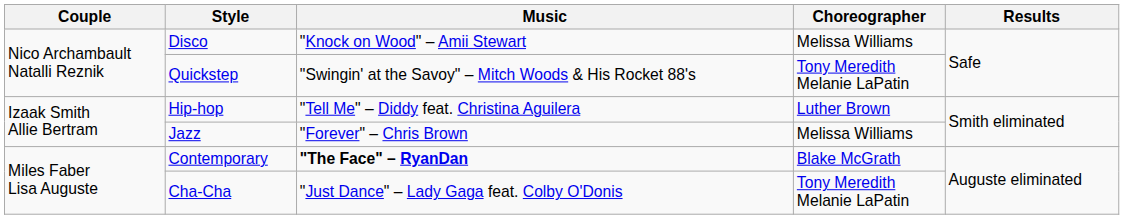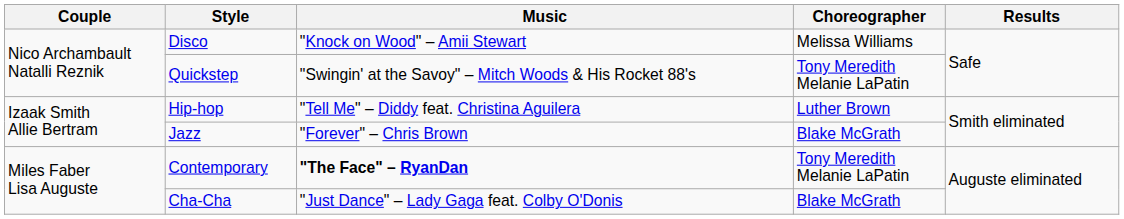 <table class="wikitable" width="90%">
 <tr>
 <th>Couple</th>
 <th>Style</th>
 <th>Music</th>
 <th>Choreographer</th>
 <th>Results</th>
 </tr>
 <tr>
 <td rowspan="2">Nico Archambault <br> Natalli Reznik</td>
 <td><a href='#'>Disco</a></td>
 <td>"<a href='#'>Knock on Wood</a>" – <a href='#'>Amii Stewart</a></td>
 <td>Melissa Williams</td>
 <td rowspan="2">Safe</td>
 </tr>
 <tr>
 <td><a href='#'>Quickstep</a></td>
 <td>"Swingin' at the Savoy" – <a href='#'>Mitch Woods</a> & His Rocket 88's</td>
 <td><a href='#'>Tony Meredith</a> <br> Melanie LaPatin</td>
 </tr>
 <tr>
 <td rowspan="2">Izaak Smith <br> Allie Bertram</td>
 <td><a href='#'>Hip-hop</a></td>
 <td>"<a href='#'>Tell Me</a>" – <a href='#'>Diddy</a> feat. <a href='#'>Christina Aguilera</a></td>
 <td><a href='#'>Luther Brown</a></td>
 <td rowspan="2">Smith eliminated</td>
 </tr>
 <tr>
 <td><a href='#'>Jazz</a></td>
 <td>"<a href='#'>Forever</a>" – <a href='#'>Chris Brown</a></td>
-<td>Melissa Williams</td>
+<td><a href='#'>Blake McGrath</a></td>
 </tr>
 <tr>
 <td rowspan="2">Miles Faber <br> Lisa Auguste</td>
 <td><a href='#'>Contemporary</a></td>
 <td><strong>"The Face" – <a href='#'>RyanDan</a></strong></td>
-<td><a href='#'>Blake McGrath</a></td>
+<td><a href='#'>Tony Meredith</a> <br> Melanie LaPatin</td>
 <td rowspan="2">Auguste eliminated</td>
 </tr>
 <tr>
 <td><a href='#'>Cha-Cha</a></td>
 <td>"<a href='#'>Just Dance</a>" – <a href='#'>Lady Gaga</a> feat. <a href='#'>Colby O'Donis</a></td>
-<td><a href='#'>Tony Meredith</a> <br> Melanie LaPatin</td>
+<td><a href='#'>Blake McGrath</a></td>
 </tr>
 </table>
